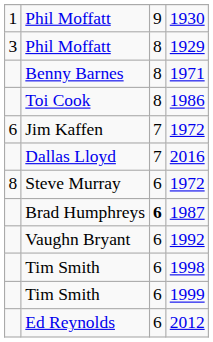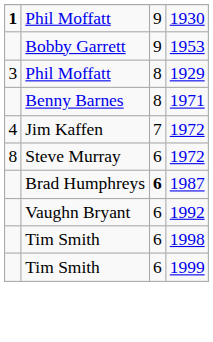 <table class="wikitable">
 <tr>
 </tr>
 <tr>
-<td>1</td>
+<td><strong>1</strong></td>
 <td><a href='#'>Phil Moffatt</a></td>
 <td>9</td>
 <td><a href='#'>1930</a></td>
+</tr>
+<tr>
+<td></td>
+<td><a href='#'>Bobby Garrett</a></td>
+<td>9</td>
+<td><a href='#'>1953</a></td>
 </tr>
 <tr>
 <td>3</td>
 <td><a href='#'>Phil Moffatt</a></td>
 <td>8</td>
 <td><a href='#'>1929</a></td>
 </tr>
 <tr>
 <td></td>
 <td><a href='#'>Benny Barnes</a></td>
 <td>8</td>
 <td><a href='#'>1971</a></td>
 </tr>
 <tr>
-<td></td>
-<td><a href='#'>Toi Cook</a></td>
-<td>8</td>
-<td><a href='#'>1986</a></td>
-</tr>
-<tr>
-<td>6</td>
+<td>4</td>
 <td>Jim Kaffen</td>
 <td>7</td>
 <td><a href='#'>1972</a></td>
-</tr>
-<tr>
-<td></td>
-<td><a href='#'>Dallas Lloyd</a></td>
-<td>7</td>
-<td><a href='#'>2016</a></td>
 </tr>
 <tr>
 <td>8</td>
 <td>Steve Murray</td>
 <td>6</td>
 <td><a href='#'>1972</a></td>
 </tr>
 <tr>
 <td></td>
 <td>Brad Humphreys</td>
 <td><strong>6</strong></td>
 <td><a href='#'>1987</a></td>
 </tr>
 <tr>
 <td></td>
 <td>Vaughn Bryant</td>
 <td>6</td>
 <td><a href='#'>1992</a></td>
 </tr>
 <tr>
 <td></td>
 <td>Tim Smith</td>
 <td>6</td>
 <td><a href='#'>1998</a></td>
 </tr>
 <tr>
 <td></td>
 <td>Tim Smith</td>
 <td>6</td>
 <td><a href='#'>1999</a></td>
 </tr>
-<tr>
-<td></td>
-<td><a href='#'>Ed Reynolds</a></td>
-<td>6</td>
-<td><a href='#'>2012</a></td>
-</tr>
 </table>
